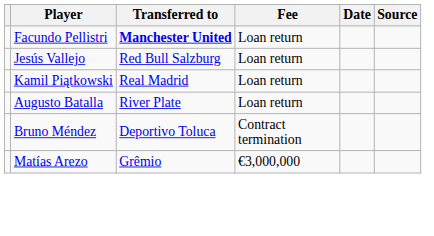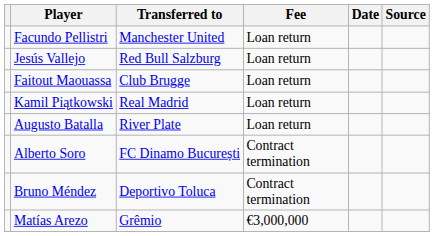 <table class="wikitable plainrowheaders sortable">
 <tr>
 <th></th>
 <th scope="col">Player</th>
 <th>Transferred to</th>
 <th style="width: 115px;">Fee</th>
 <th scope="col">Date</th>
 <th scope="col">Source</th>
 </tr>
 <tr>
 <td align="center"></td>
 <td> <a href='#'>Facundo Pellistri</a></td>
-<td><strong> <a href='#'>Manchester United</a></strong></td>
+<td> <a href='#'>Manchester United</a></td>
 <td>Loan return</td>
 <td></td>
 <td></td>
 </tr>
 <tr>
 <td align="center"></td>
 <td> <a href='#'>Jesús Vallejo</a></td>
 <td> <a href='#'>Red Bull Salzburg</a></td>
+<td>Loan return</td>
+<td></td>
+<td></td>
+</tr>
+<tr>
+<td align="center"></td>
+<td> <a href='#'>Faitout Maouassa</a></td>
+<td> <a href='#'>Club Brugge</a></td>
 <td>Loan return</td>
 <td></td>
 <td></td>
 </tr>
 <tr>
 <td align="center"></td>
 <td> <a href='#'>Kamil Piątkowski</a></td>
 <td> <a href='#'>Real Madrid</a></td>
 <td>Loan return</td>
 <td></td>
 <td></td>
 </tr>
 <tr>
 <td align="center"></td>
 <td> <a href='#'>Augusto Batalla</a></td>
 <td> <a href='#'>River Plate</a></td>
 <td>Loan return</td>
 <td></td>
 <td></td>
 </tr>
 <tr>
 <td align="center"></td>
+<td> <a href='#'>Alberto Soro</a></td>
+<td> <a href='#'>FC Dinamo București</a></td>
+<td>Contract termination</td>
+<td></td>
+<td></td>
+</tr>
+<tr>
+<td align="center"></td>
 <td> <a href='#'>Bruno Méndez</a></td>
 <td> <a href='#'>Deportivo Toluca</a></td>
 <td>Contract termination</td>
 <td></td>
 <td></td>
 </tr>
 <tr>
 <td align="center"></td>
 <td> <a href='#'>Matías Arezo</a></td>
 <td> <a href='#'>Grêmio</a></td>
 <td>€3,000,000</td>
 <td></td>
 <td></td>
 </tr>
 </table>
